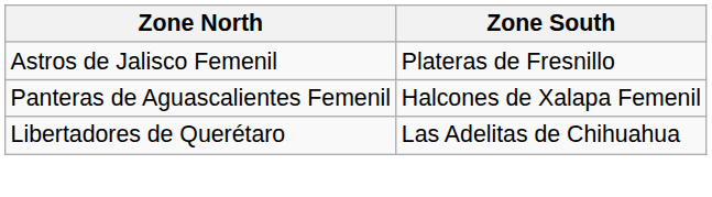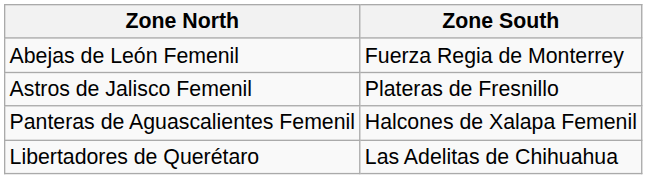 <table class="wikitable">
 <tr>
 <th>Zone North</th>
 <th>Zone South</th>
+</tr>
+<tr>
+<td>Abejas de León Femenil</td>
+<td>Fuerza Regia de Monterrey</td>
 </tr>
 <tr>
 <td>Astros de Jalisco Femenil</td>
 <td>Plateras de Fresnillo</td>
 </tr>
 <tr>
 <td>Panteras de Aguascalientes Femenil</td>
 <td>Halcones de Xalapa Femenil</td>
 </tr>
 <tr>
 <td>Libertadores de Querétaro</td>
 <td>Las Adelitas de Chihuahua</td>
 </tr>
 </table>
